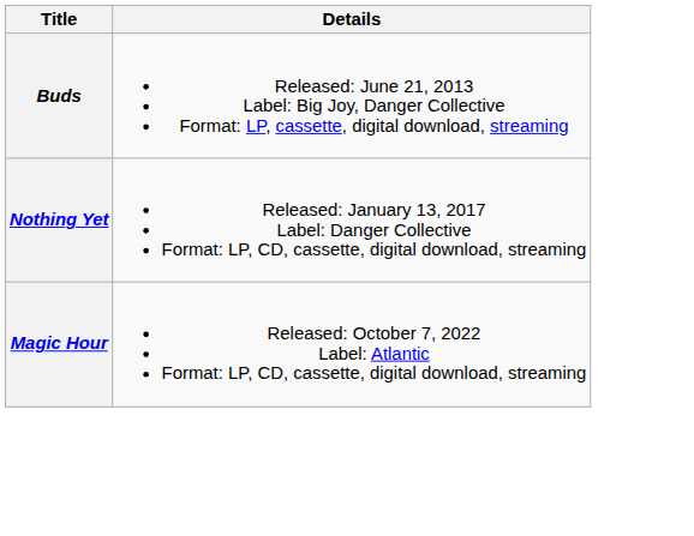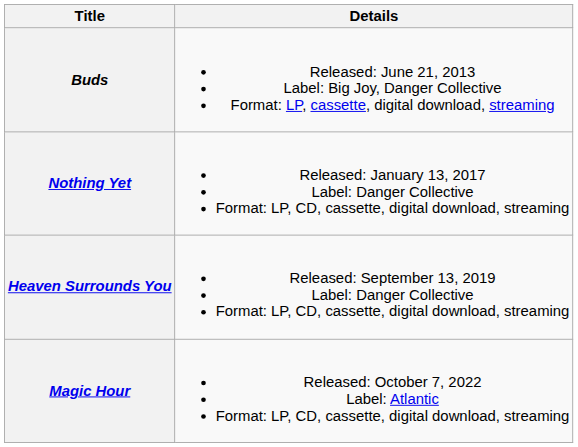 <table class="wikitable plainrowheaders" style="text-align:center;">
 <tr>
 <th scope="col">Title</th>
 <th scope="col">Details</th>
 </tr>
 <tr>
 <th scope="row"><em>Buds</em></th>
 <td><br><ul><li>Released: June 21, 2013</li><li>Label: Big Joy, Danger Collective</li><li>Format: <a href='#'>LP</a>, <a href='#'>cassette</a>, digital download, <a href='#'>streaming</a></li></ul></td>
 </tr>
 <tr>
 <th scope="row"><em><a href='#'>Nothing Yet</a></em></th>
 <td><br><ul><li>Released: January 13, 2017</li><li>Label: Danger Collective</li><li>Format: LP, CD, cassette, digital download, streaming</li></ul></td>
 </tr>
 <tr>
+<th scope="row"><em><a href='#'>Heaven Surrounds You</a></em></th>
+<td><br><ul><li>Released: September 13, 2019</li><li>Label: Danger Collective</li><li>Format: LP, CD, cassette, digital download, streaming</li></ul></td>
+</tr>
+<tr>
 <th scope="row"><em><a href='#'>Magic Hour</a></em></th>
 <td><br><ul><li>Released: October 7, 2022</li><li>Label: <a href='#'>Atlantic</a></li><li>Format: LP, CD, cassette, digital download, streaming</li></ul></td>
 </tr>
 </table>
